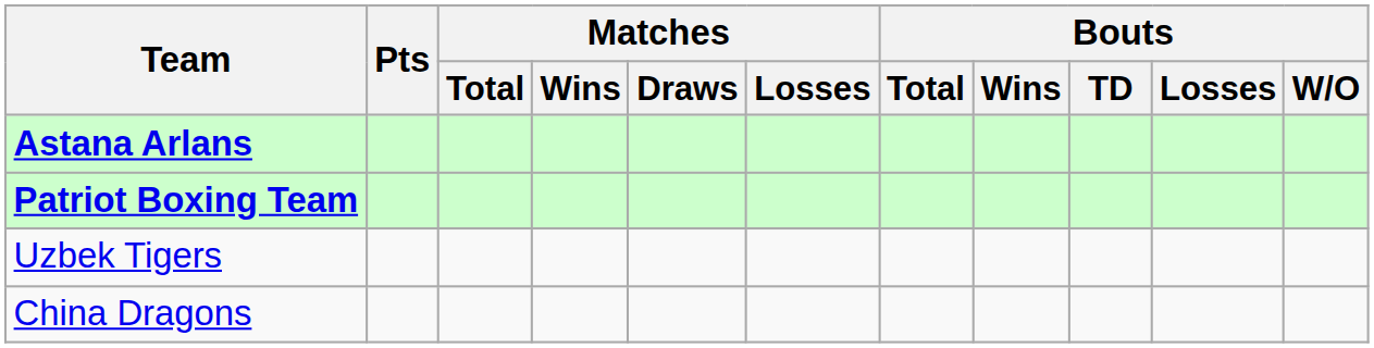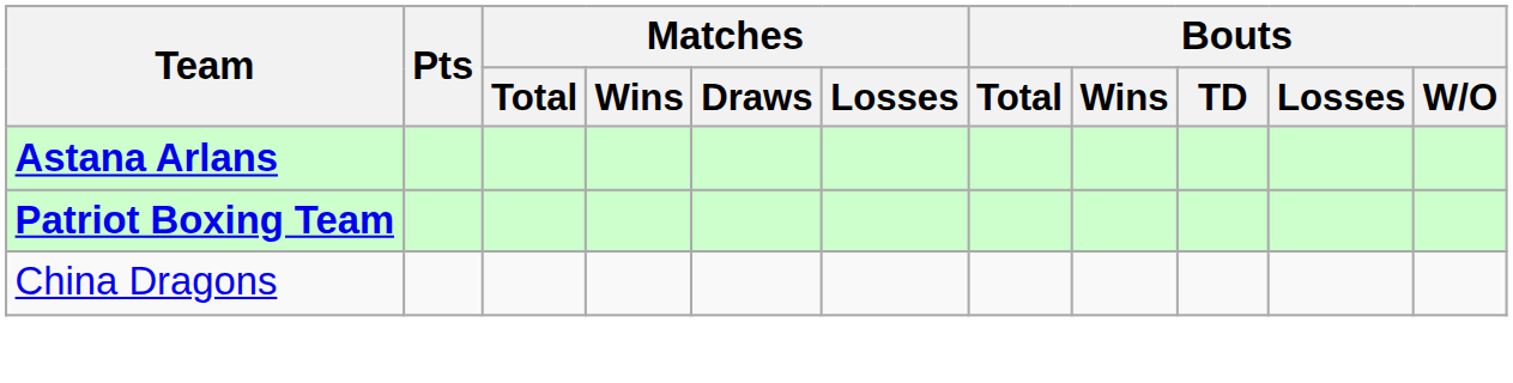 <table class="wikitable" style="text-align:center;">
 <tr>
 <th rowspan=2>Team</th>
 <th rowspan=2>Pts</th>
 <th colspan=4>Matches</th>
 <th colspan=5>Bouts</th>
 </tr>
 <tr style="font-size:95%">
 <th width=20>Total</th>
 <th width=30>Wins</th>
 <th width=30>Draws</th>
 <th width=30>Losses</th>
 <th width=20>Total</th>
 <th width=30>Wins</th>
 <th width=30>TD</th>
 <th width=30>Losses</th>
 <th>W/O</th>
 </tr>
 <tr bgcolor="#ccffcc">
 <td align=left> <strong><a href='#'>Astana Arlans</a></strong></td>
 <td></td>
 <td></td>
 <td></td>
 <td></td>
 <td></td>
 <td></td>
 <td></td>
 <td></td>
 <td></td>
 <td></td>
 </tr>
 <tr bgcolor="#ccffcc">
 <td align=left> <strong><a href='#'>Patriot Boxing Team</a></strong></td>
 <td></td>
 <td></td>
 <td></td>
 <td></td>
 <td></td>
 <td></td>
 <td></td>
 <td></td>
 <td></td>
 <td></td>
 </tr>
 <tr>
-<td align=left> <a href='#'>Uzbek Tigers</a></td>
-<td></td>
-<td></td>
-<td></td>
-<td></td>
-<td></td>
-<td></td>
-<td></td>
-<td></td>
-<td></td>
-<td></td>
-</tr>
-<tr>
 <td align=left> <a href='#'>China Dragons</a></td>
 <td></td>
 <td></td>
 <td></td>
 <td></td>
 <td></td>
 <td></td>
 <td></td>
 <td></td>
 <td></td>
 <td></td>
 </tr>
 </table>
